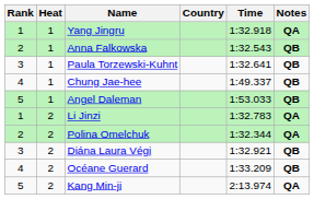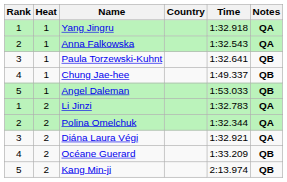 <table class="wikitable sortable" style="text-align:center">
 <tr>
 <th>Rank</th>
 <th>Heat</th>
 <th>Name</th>
 <th>Country</th>
 <th>Time</th>
 <th>Notes</th>
 </tr>
 <tr bgcolor=#bbf3bb>
 <td>1</td>
 <td>1</td>
 <td align=left><a href='#'>Yang Jingru</a></td>
 <td align=left></td>
 <td>1:32.918</td>
 <td><strong>QA</strong></td>
 </tr>
 <tr bgcolor=#bbf3bb>
 <td>2</td>
 <td>1</td>
 <td align=left><a href='#'>Anna Falkowska</a></td>
 <td align=left></td>
 <td>1:32.543</td>
-<td><strong>QB</strong></td>
+<td><strong>QA</strong></td>
 </tr>
 <tr>
 <td>3</td>
 <td>1</td>
 <td align=left><a href='#'>Paula Torzewski-Kuhnt</a></td>
 <td align=left></td>
 <td>1:32.641</td>
 <td><strong>QB</strong></td>
 </tr>
 <tr>
 <td>4</td>
 <td>1</td>
 <td align=left><a href='#'>Chung Jae-hee</a></td>
 <td align=left></td>
 <td>1:49.337</td>
 <td><strong>QB</strong></td>
 </tr>
 <tr bgcolor=#bbf3bb>
 <td>5</td>
 <td>1</td>
 <td align=left><a href='#'>Angel Daleman</a></td>
 <td align=left></td>
 <td>1:53.033</td>
 <td><strong>QB</strong></td>
 </tr>
 <tr bgcolor=#bbf3bb>
 <td>1</td>
 <td>2</td>
 <td align=left><a href='#'>Li Jinzi</a></td>
 <td align=left></td>
 <td>1:32.783</td>
 <td><strong>QA</strong></td>
 </tr>
 <tr bgcolor=#bbf3bb>
 <td>2</td>
 <td>2</td>
 <td align=left><a href='#'>Polina Omelchuk</a></td>
 <td align=left></td>
 <td>1:32.344</td>
 <td><strong>QA</strong></td>
 </tr>
 <tr>
 <td>3</td>
 <td>2</td>
 <td align=left><a href='#'>Diána Laura Végi</a></td>
 <td align=left></td>
 <td>1:32.921</td>
-<td><strong>QB</strong></td>
+<td><strong>QA</strong></td>
 </tr>
 <tr>
 <td>4</td>
 <td>2</td>
 <td align=left><a href='#'>Océane Guerard</a></td>
 <td align=left></td>
 <td>1:33.209</td>
 <td><strong>QB</strong></td>
 </tr>
 <tr>
 <td>5</td>
 <td>2</td>
 <td align=left><a href='#'>Kang Min-ji</a></td>
 <td align=left></td>
 <td>2:13.974</td>
-<td><strong>QA</strong></td>
+<td><strong>QB</strong></td>
 </tr>
 </table>
